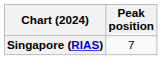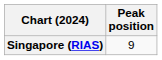 <table class="wikitable plainrowheaders" style="text-align:center">
 <tr>
 <th scope="col">Chart (2024)</th>
 <th scope="col">Peak<br>position</th>
 </tr>
 <tr>
 <th scope="row">Singapore (<a href='#'>RIAS</a>)</th>
-<td>7</td>
+<td>9</td>
 </tr>
 </table>
